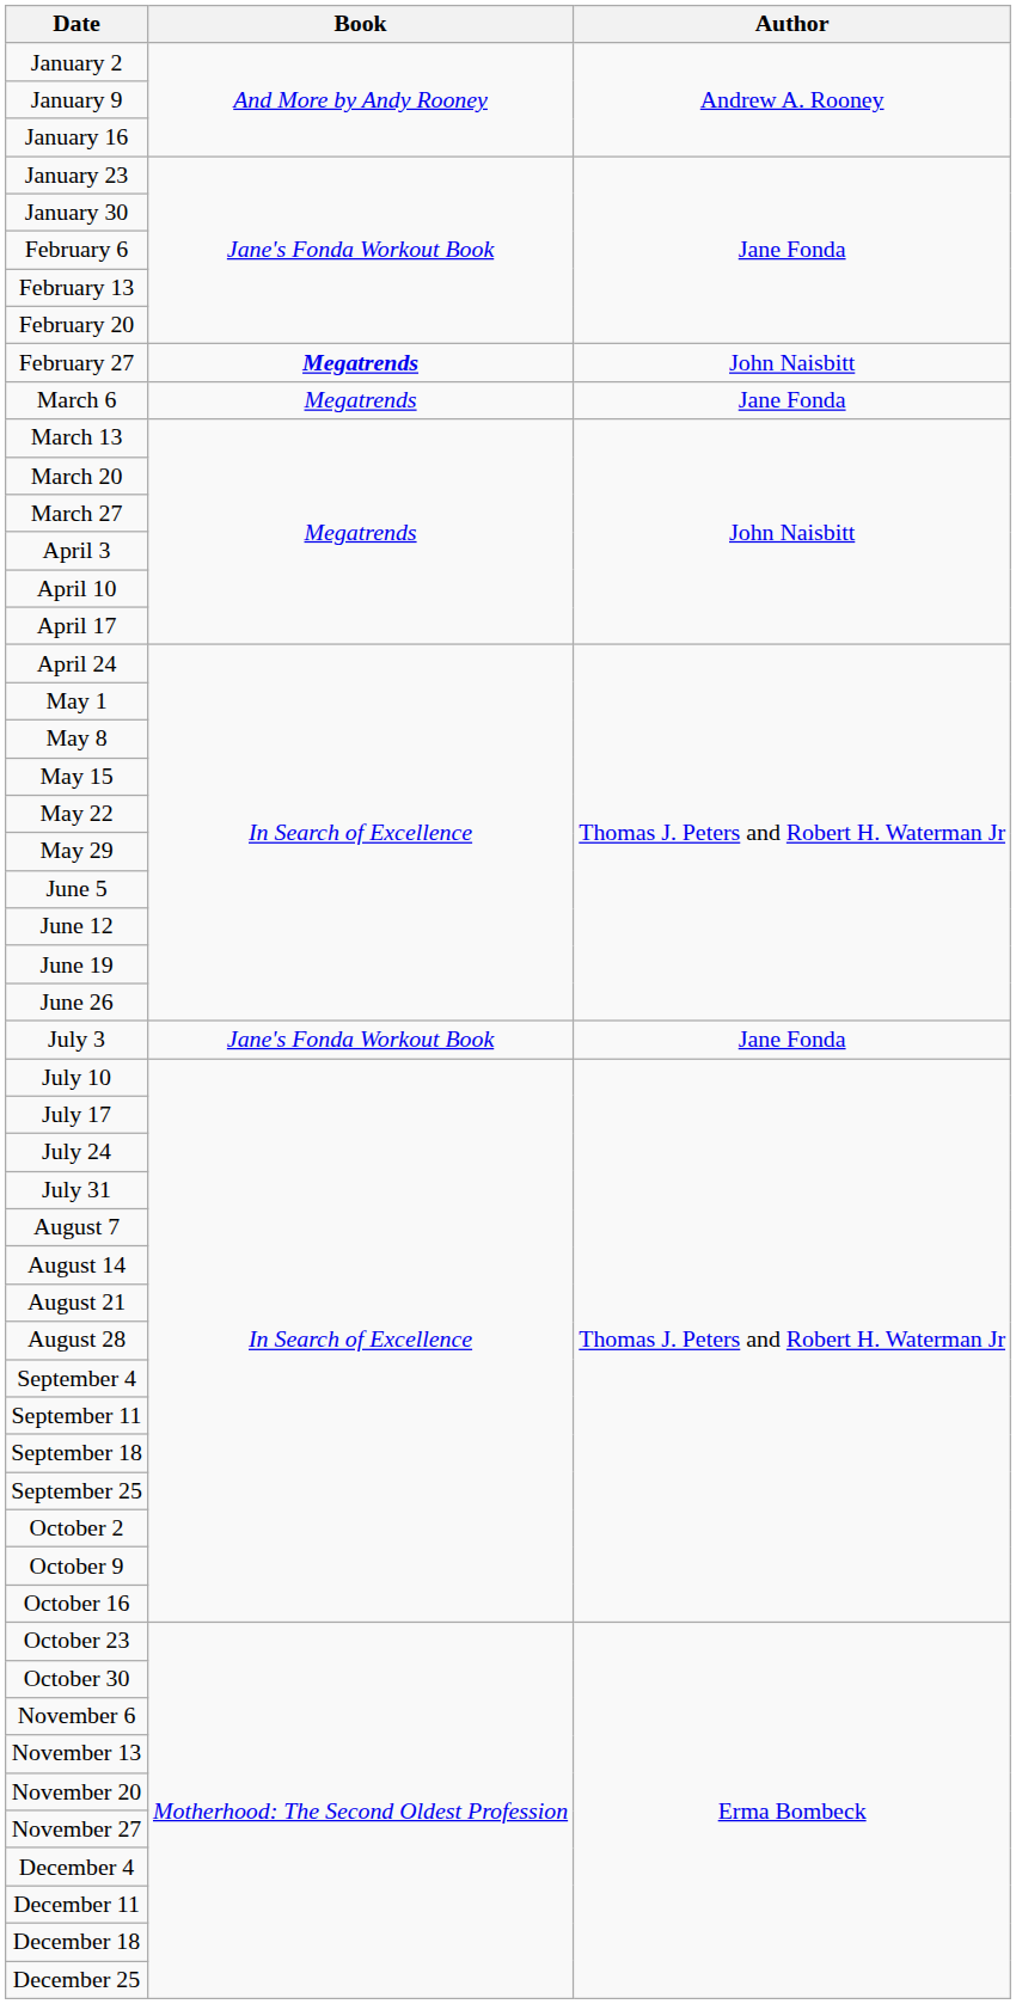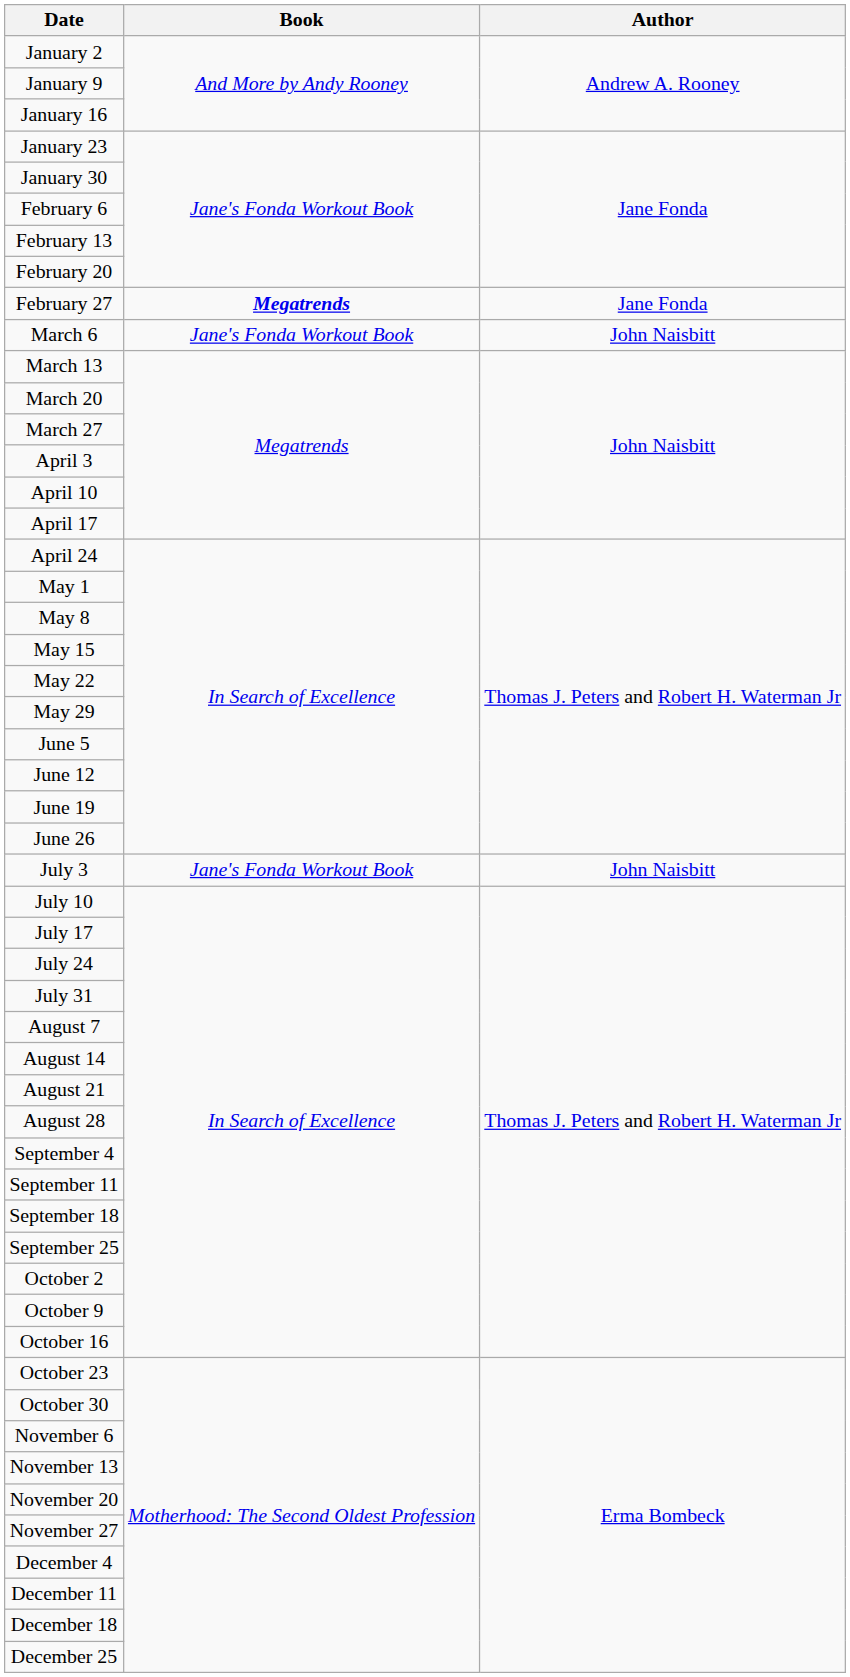 <table class="wikitable" style="text-align: center">
 <tr>
 <th>Date</th>
 <th>Book</th>
 <th>Author</th>
 </tr>
 <tr>
 <td>January 2</td>
 <td rowspan=3><em><a href='#'>And More by Andy Rooney</a></em></td>
 <td rowspan=3><a href='#'>Andrew A. Rooney</a></td>
 </tr>
 <tr>
 <td>January 9</td>
 </tr>
 <tr>
 <td>January 16</td>
 </tr>
 <tr>
 <td>January 23</td>
 <td rowspan=5><em><a href='#'>Jane's Fonda Workout Book</a></em></td>
 <td rowspan=5><a href='#'>Jane Fonda</a></td>
 </tr>
 <tr>
 <td>January 30</td>
 </tr>
 <tr>
 <td>February 6</td>
 </tr>
 <tr>
 <td>February 13</td>
 </tr>
 <tr>
 <td>February 20</td>
 </tr>
 <tr>
 <td>February 27</td>
 <td><strong><em><a href='#'>Megatrends</a></em></strong></td>
-<td><a href='#'>John Naisbitt</a></td>
+<td><a href='#'>Jane Fonda</a></td>
 </tr>
 <tr>
 <td>March 6</td>
-<td><em><a href='#'>Megatrends</a></em></td>
-<td><a href='#'>Jane Fonda</a></td>
+<td><em><a href='#'>Jane's Fonda Workout Book</a></em></td>
+<td><a href='#'>John Naisbitt</a></td>
 </tr>
 <tr>
 <td>March 13</td>
 <td rowspan=6><em><a href='#'>Megatrends</a></em></td>
 <td rowspan=6><a href='#'>John Naisbitt</a></td>
 </tr>
 <tr>
 <td>March 20</td>
 </tr>
 <tr>
 <td>March 27</td>
 </tr>
 <tr>
 <td>April 3</td>
 </tr>
 <tr>
 <td>April 10</td>
 </tr>
 <tr>
 <td>April 17</td>
 </tr>
 <tr>
 <td>April 24</td>
 <td rowspan=10><em><a href='#'>In Search of Excellence</a></em></td>
 <td rowspan=10><a href='#'>Thomas J. Peters</a> and <a href='#'>Robert H. Waterman Jr</a></td>
 </tr>
 <tr>
 <td>May 1</td>
 </tr>
 <tr>
 <td>May 8</td>
 </tr>
 <tr>
 <td>May 15</td>
 </tr>
 <tr>
 <td>May 22</td>
 </tr>
 <tr>
 <td>May 29</td>
 </tr>
 <tr>
 <td>June 5</td>
 </tr>
 <tr>
 <td>June 12</td>
 </tr>
 <tr>
 <td>June 19</td>
 </tr>
 <tr>
 <td>June 26</td>
 </tr>
 <tr>
 <td>July 3</td>
 <td><em><a href='#'>Jane's Fonda Workout Book</a></em></td>
-<td><a href='#'>Jane Fonda</a></td>
+<td><a href='#'>John Naisbitt</a></td>
 </tr>
 <tr>
 <td>July 10</td>
 <td rowspan=15><em><a href='#'>In Search of Excellence</a></em></td>
 <td rowspan=15><a href='#'>Thomas J. Peters</a> and <a href='#'>Robert H. Waterman Jr</a></td>
 </tr>
 <tr>
 <td>July 17</td>
 </tr>
 <tr>
 <td>July 24</td>
 </tr>
 <tr>
 <td>July 31</td>
 </tr>
 <tr>
 <td>August 7</td>
 </tr>
 <tr>
 <td>August 14</td>
 </tr>
 <tr>
 <td>August 21</td>
 </tr>
 <tr>
 <td>August 28</td>
 </tr>
 <tr>
 <td>September 4</td>
 </tr>
 <tr>
 <td>September 11</td>
 </tr>
 <tr>
 <td>September 18</td>
 </tr>
 <tr>
 <td>September 25</td>
 </tr>
 <tr>
 <td>October 2</td>
 </tr>
 <tr>
 <td>October 9</td>
 </tr>
 <tr>
 <td>October 16</td>
 </tr>
 <tr>
 <td>October 23</td>
 <td rowspan=10><em><a href='#'>Motherhood: The Second Oldest Profession</a></em></td>
 <td rowspan=10><a href='#'>Erma Bombeck</a></td>
 </tr>
 <tr>
 <td>October 30</td>
 </tr>
 <tr>
 <td>November 6</td>
 </tr>
 <tr>
 <td>November 13</td>
 </tr>
 <tr>
 <td>November 20</td>
 </tr>
 <tr>
 <td>November 27</td>
 </tr>
 <tr>
 <td>December 4</td>
 </tr>
 <tr>
 <td>December 11</td>
 </tr>
 <tr>
 <td>December 18</td>
 </tr>
 <tr>
 <td>December 25</td>
 </tr>
 </table>
